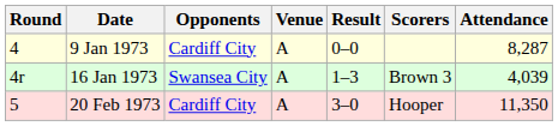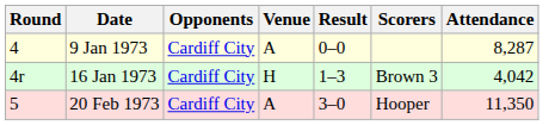 <table class="wikitable">
 <tr>
 <th>Round</th>
 <th>Date</th>
 <th>Opponents</th>
 <th>Venue</th>
 <th>Result</th>
 <th>Scorers</th>
 <th>Attendance</th>
 </tr>
 <tr bgcolor="#ffffdd">
 <td>4</td>
 <td>9 Jan 1973</td>
 <td><a href='#'>Cardiff City</a></td>
 <td>A</td>
 <td>0–0</td>
 <td></td>
 <td align="right">8,287</td>
 </tr>
 <tr bgcolor="#ddffdd">
 <td>4r</td>
 <td>16 Jan 1973</td>
-<td><a href='#'>Swansea City</a></td>
-<td>A</td>
+<td><a href='#'>Cardiff City</a></td>
+<td>H</td>
 <td>1–3</td>
 <td>Brown 3</td>
-<td align="right">4,039</td>
+<td align="right">4,042</td>
 </tr>
 <tr bgcolor="#ffdddd">
 <td>5</td>
 <td>20 Feb 1973</td>
 <td><a href='#'>Cardiff City</a></td>
 <td>A</td>
 <td>3–0</td>
 <td>Hooper</td>
 <td align="right">11,350</td>
 </tr>
 </table>
